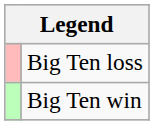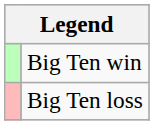 <table class="wikitable" style="font-size:90%">
 <tr>
 <th colspan="2">Legend</th>
 </tr>
 <tr>
+<td style="background:#bfb;"> </td>
+<td>Big Ten win</td>
+</tr>
+<tr>
 <td style="background:#fbb;"> </td>
 <td>Big Ten loss</td>
 </tr>
-<tr>
-<td style="background:#bfb;"> </td>
-<td>Big Ten win</td>
-</tr>
 </table>
